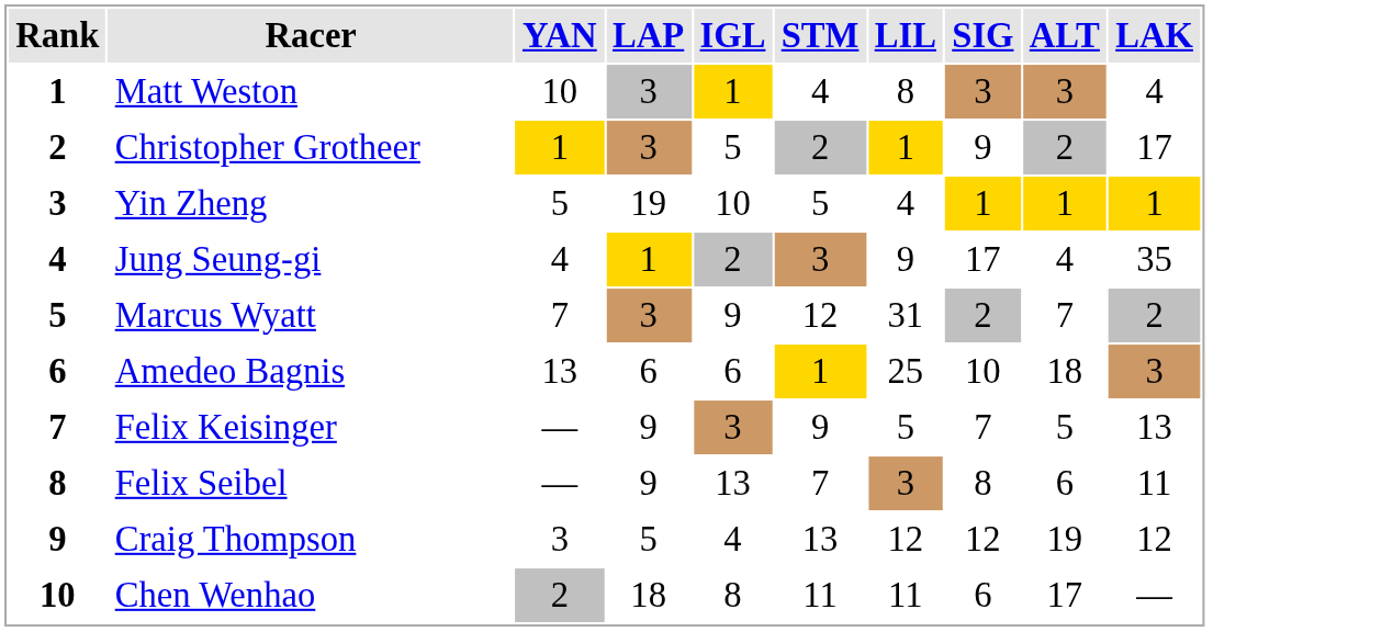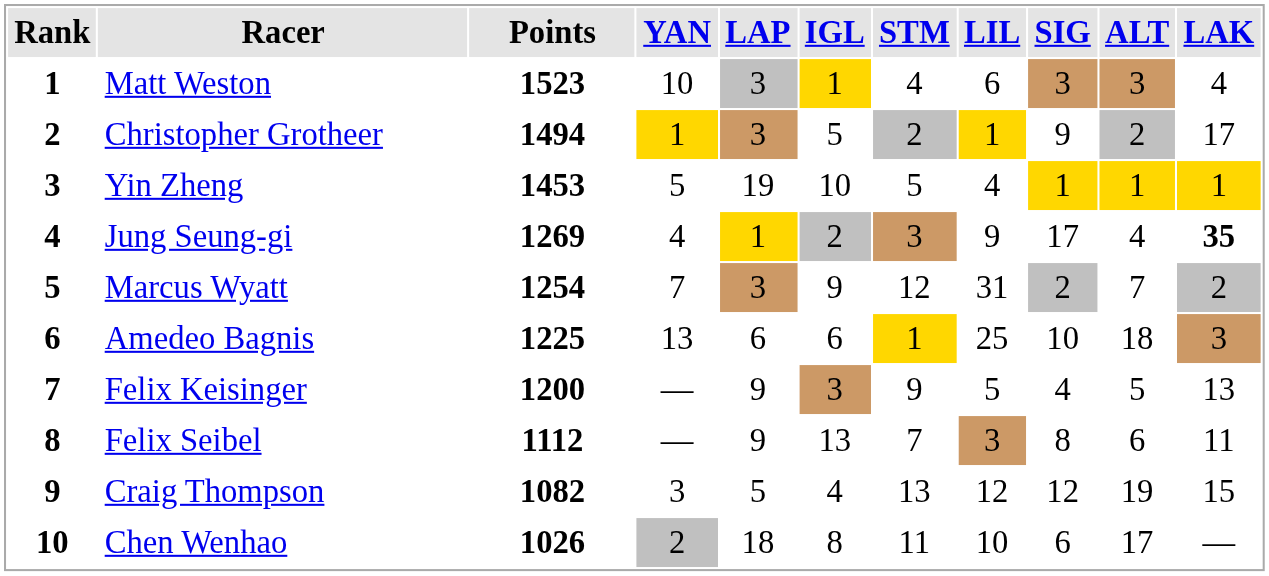 <table cellspacing="1" cellpadding="3" style="border:1px solid #AAAAAA; text-align:center">
 <tr style="background-color: #E4E4E4;">
 <th scope="col">Rank</th>
 <th scope="col" style="width:175px;">Racer</th>
+<th style="width:75px;">Points</th>
 <th scope="col"><strong> <a href='#'>YAN</a></strong></th>
 <th><strong> <a href='#'>LAP</a></strong></th>
 <th><strong> <a href='#'>IGL</a></strong></th>
 <th><strong> <a href='#'>STM</a></strong></th>
 <th><strong> <a href='#'>LIL</a></strong></th>
 <th><strong> <a href='#'>SIG</a></strong></th>
 <th><strong> <a href='#'>ALT</a></strong></th>
 <th><strong> <a href='#'>LAK</a></strong></th>
 </tr>
 <tr>
 <th>1</th>
 <td style="text-align:left"> <a href='#'>Matt Weston</a></td>
+<td><strong>1523</strong></td>
 <td>10</td>
 <td style="background:silver">3</td>
 <td style="background:gold">1</td>
 <td>4</td>
-<td>8</td>
+<td>6</td>
 <td style="background:#c96">3</td>
 <td style="background:#c96">3</td>
 <td>4</td>
 </tr>
 <tr>
 <th>2</th>
 <td style="text-align:left"> <a href='#'>Christopher Grotheer</a></td>
+<td><strong>1494</strong></td>
 <td style="background:gold">1</td>
 <td style="background:#c96">3</td>
 <td>5</td>
 <td style="background:silver">2</td>
 <td style="background:gold">1</td>
 <td>9</td>
 <td style="background:silver">2</td>
 <td>17</td>
 </tr>
 <tr>
 <th>3</th>
 <td style="text-align:left"> <a href='#'>Yin Zheng</a></td>
+<td><strong>1453</strong></td>
 <td>5</td>
 <td>19</td>
 <td>10</td>
 <td>5</td>
 <td>4</td>
 <td style="background:gold">1</td>
 <td style="background:gold">1</td>
 <td style="background:gold">1</td>
 </tr>
 <tr>
 <th>4</th>
 <td style="text-align:left"> <a href='#'>Jung Seung-gi</a></td>
+<td><strong>1269</strong></td>
 <td>4</td>
 <td style="background:gold">1</td>
 <td style="background:silver">2</td>
 <td style="background:#c96">3</td>
 <td>9</td>
 <td>17</td>
 <td>4</td>
-<td>35</td>
+<td><strong>35</strong></td>
 </tr>
 <tr>
 <th>5</th>
 <td style="text-align:left"> <a href='#'>Marcus Wyatt</a></td>
+<td><strong>1254</strong></td>
 <td>7</td>
 <td style="background:#c96">3</td>
 <td>9</td>
 <td>12</td>
 <td>31</td>
 <td style="background:silver">2</td>
 <td>7</td>
 <td style="background:silver">2</td>
 </tr>
 <tr>
 <th>6</th>
 <td style="text-align:left"> <a href='#'>Amedeo Bagnis</a></td>
+<td><strong>1225</strong></td>
 <td>13</td>
 <td>6</td>
 <td>6</td>
 <td style="background:gold">1</td>
 <td>25</td>
 <td>10</td>
 <td>18</td>
 <td style="background:#c96">3</td>
 </tr>
 <tr>
 <th>7</th>
 <td style="text-align:left"> <a href='#'>Felix Keisinger</a></td>
+<td><strong>1200</strong></td>
 <td>—</td>
 <td>9</td>
 <td style="background:#c96">3</td>
 <td>9</td>
 <td>5</td>
-<td>7</td>
+<td>4</td>
 <td>5</td>
 <td>13</td>
 </tr>
 <tr>
 <th>8</th>
 <td style="text-align:left"> <a href='#'>Felix Seibel</a></td>
+<td><strong>1112</strong></td>
 <td>—</td>
 <td>9</td>
 <td>13</td>
 <td>7</td>
 <td style="background:#c96">3</td>
 <td>8</td>
 <td>6</td>
 <td>11</td>
 </tr>
 <tr>
 <th>9</th>
 <td style="text-align:left"> <a href='#'>Craig Thompson</a></td>
+<td><strong>1082</strong></td>
 <td>3</td>
 <td>5</td>
 <td>4</td>
 <td>13</td>
 <td>12</td>
 <td>12</td>
 <td>19</td>
-<td>12</td>
+<td>15</td>
 </tr>
 <tr>
 <th>10</th>
 <td style="text-align:left"> <a href='#'>Chen Wenhao</a></td>
+<td><strong>1026</strong></td>
 <td style="background:silver">2</td>
 <td>18</td>
 <td>8</td>
 <td>11</td>
-<td>11</td>
+<td>10</td>
 <td>6</td>
 <td>17</td>
 <td>—</td>
 </tr>
 </table>
